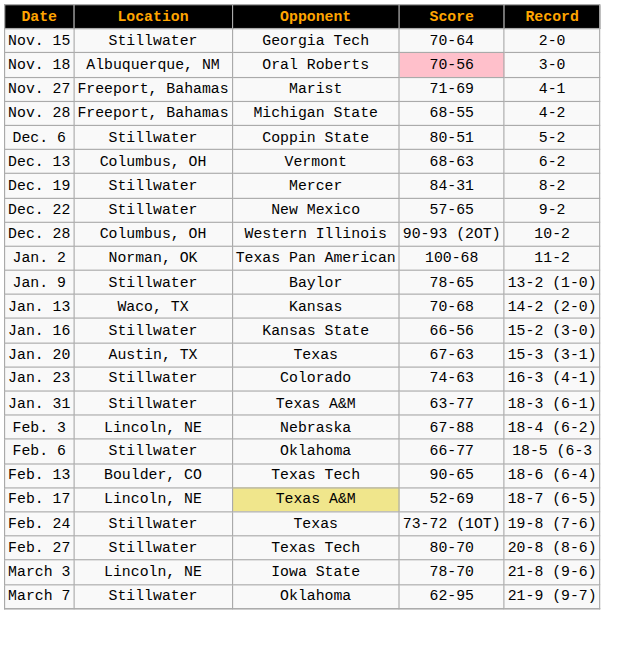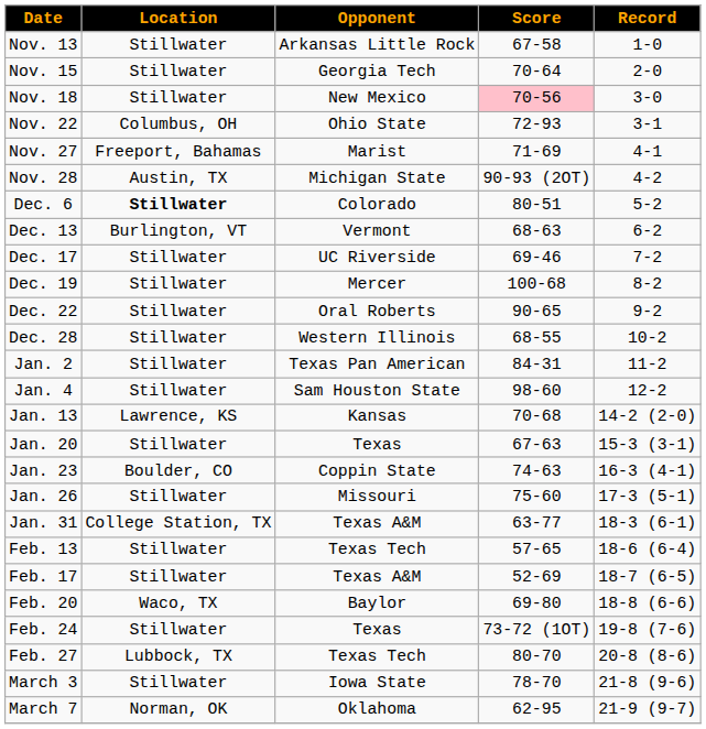 <table class="wikitable" style="text-align:center">
 <tr>
 <th style="background:black;color:orange;">Date</th>
 <th style="background:black;color:orange;">Location</th>
 <th style="background:black;color:orange;">Opponent</th>
 <th style="background:black;color:orange;">Score</th>
 <th style="background:black;color:orange;">Record</th>
+</tr>
+<tr>
+<td>Nov. 13</td>
+<td>Stillwater</td>
+<td>Arkansas Little Rock</td>
+<td>67-58</td>
+<td>1-0</td>
 </tr>
 <tr>
 <td>Nov. 15</td>
 <td>Stillwater</td>
 <td>Georgia Tech</td>
 <td>70-64</td>
 <td>2-0</td>
 </tr>
 <tr>
 <td>Nov. 18</td>
-<td>Albuquerque, NM</td>
-<td>Oral Roberts</td>
+<td>Stillwater</td>
+<td>New Mexico</td>
 <td style="background: pink;">70-56</td>
 <td>3-0</td>
+</tr>
+<tr>
+<td>Nov. 22</td>
+<td>Columbus, OH</td>
+<td>Ohio State</td>
+<td>72-93</td>
+<td>3-1</td>
 </tr>
 <tr>
 <td>Nov. 27</td>
 <td>Freeport, Bahamas</td>
 <td>Marist</td>
 <td>71-69</td>
 <td>4-1</td>
 </tr>
 <tr>
 <td>Nov. 28</td>
-<td>Freeport, Bahamas</td>
+<td>Austin, TX</td>
 <td>Michigan State</td>
-<td>68-55</td>
+<td>90-93 (2OT)</td>
 <td>4-2</td>
 </tr>
 <tr>
 <td>Dec. 6</td>
-<td>Stillwater</td>
-<td>Coppin State</td>
+<td><strong>Stillwater</strong></td>
+<td>Colorado</td>
 <td>80-51</td>
 <td>5-2</td>
 </tr>
 <tr>
 <td>Dec. 13</td>
-<td>Columbus, OH</td>
+<td>Burlington, VT</td>
 <td>Vermont</td>
 <td>68-63</td>
 <td>6-2</td>
 </tr>
 <tr>
+<td>Dec. 17</td>
+<td>Stillwater</td>
+<td>UC Riverside</td>
+<td>69-46</td>
+<td>7-2</td>
+</tr>
+<tr>
 <td>Dec. 19</td>
 <td>Stillwater</td>
 <td>Mercer</td>
-<td>84-31</td>
+<td>100-68</td>
 <td>8-2</td>
 </tr>
 <tr>
 <td>Dec. 22</td>
 <td>Stillwater</td>
-<td>New Mexico</td>
-<td>57-65</td>
+<td>Oral Roberts</td>
+<td>90-65</td>
 <td>9-2</td>
 </tr>
 <tr>
 <td>Dec. 28</td>
-<td>Columbus, OH</td>
+<td>Stillwater</td>
 <td>Western Illinois</td>
-<td>90-93 (2OT)</td>
+<td>68-55</td>
 <td>10-2</td>
 </tr>
 <tr>
 <td>Jan. 2</td>
-<td>Norman, OK</td>
+<td>Stillwater</td>
 <td>Texas Pan American</td>
-<td>100-68</td>
+<td>84-31</td>
 <td>11-2</td>
 </tr>
 <tr>
-<td>Jan. 9</td>
+<td>Jan. 4</td>
 <td>Stillwater</td>
-<td>Baylor</td>
-<td>78-65</td>
-<td>13-2 (1-0)</td>
+<td>Sam Houston State</td>
+<td>98-60</td>
+<td>12-2</td>
 </tr>
 <tr>
 <td>Jan. 13</td>
-<td>Waco, TX</td>
+<td>Lawrence, KS</td>
 <td>Kansas</td>
 <td>70-68</td>
 <td>14-2 (2-0)</td>
 </tr>
 <tr>
-<td>Jan. 16</td>
+<td>Jan. 20</td>
 <td>Stillwater</td>
-<td>Kansas State</td>
-<td>66-56</td>
-<td>15-2 (3-0)</td>
-</tr>
-<tr>
-<td>Jan. 20</td>
-<td>Austin, TX</td>
 <td>Texas</td>
 <td>67-63</td>
 <td>15-3 (3-1)</td>
 </tr>
 <tr>
 <td>Jan. 23</td>
-<td>Stillwater</td>
-<td>Colorado</td>
+<td>Boulder, CO</td>
+<td>Coppin State</td>
 <td>74-63</td>
 <td>16-3 (4-1)</td>
 </tr>
 <tr>
+<td>Jan. 26</td>
+<td>Stillwater</td>
+<td>Missouri</td>
+<td>75-60</td>
+<td>17-3 (5-1)</td>
+</tr>
+<tr>
 <td>Jan. 31</td>
-<td>Stillwater</td>
+<td>College Station, TX</td>
 <td>Texas A&M</td>
 <td>63-77</td>
 <td>18-3 (6-1)</td>
 </tr>
 <tr>
-<td>Feb. 3</td>
-<td>Lincoln, NE</td>
-<td>Nebraska</td>
-<td>67-88</td>
-<td>18-4 (6-2)</td>
-</tr>
-<tr>
-<td>Feb. 6</td>
+<td>Feb. 13</td>
 <td>Stillwater</td>
-<td>Oklahoma</td>
-<td>66-77</td>
-<td>18-5 (6-3</td>
-</tr>
-<tr>
-<td>Feb. 13</td>
-<td>Boulder, CO</td>
 <td>Texas Tech</td>
-<td>90-65</td>
+<td>57-65</td>
 <td>18-6 (6-4)</td>
 </tr>
 <tr>
 <td>Feb. 17</td>
-<td>Lincoln, NE</td>
-<td style="background: khaki;">Texas A&M</td>
+<td>Stillwater</td>
+<td>Texas A&M</td>
 <td>52-69</td>
 <td>18-7 (6-5)</td>
+</tr>
+<tr>
+<td>Feb. 20</td>
+<td>Waco, TX</td>
+<td>Baylor</td>
+<td>69-80</td>
+<td>18-8 (6-6)</td>
 </tr>
 <tr>
 <td>Feb. 24</td>
 <td>Stillwater</td>
 <td>Texas</td>
 <td>73-72 (1OT)</td>
 <td>19-8 (7-6)</td>
 </tr>
 <tr>
 <td>Feb. 27</td>
-<td>Stillwater</td>
+<td>Lubbock, TX</td>
 <td>Texas Tech</td>
 <td>80-70</td>
 <td>20-8 (8-6)</td>
 </tr>
 <tr>
 <td>March 3</td>
-<td>Lincoln, NE</td>
+<td>Stillwater</td>
 <td>Iowa State</td>
 <td>78-70</td>
 <td>21-8 (9-6)</td>
 </tr>
 <tr>
 <td>March 7</td>
-<td>Stillwater</td>
+<td>Norman, OK</td>
 <td>Oklahoma</td>
 <td>62-95</td>
 <td>21-9 (9-7)</td>
 </tr>
 <tr>
 </tr>
 </table>
